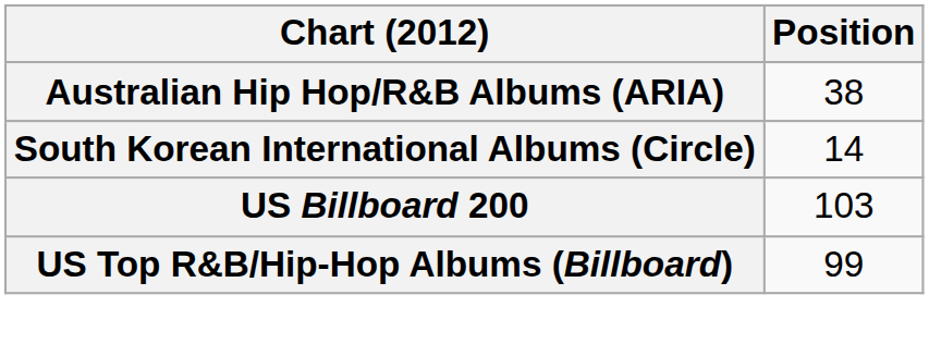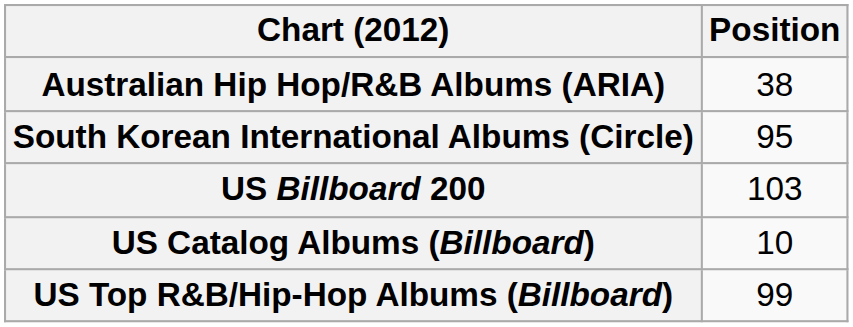 <table class="wikitable plainrowheaders sortable" style="text-align:center;">
 <tr>
 <th scope="col">Chart (2012)</th>
 <th scope="col">Position</th>
 </tr>
 <tr>
 <th scope="row">Australian Hip Hop/R&B Albums (ARIA)</th>
 <td>38</td>
 </tr>
 <tr>
 <th scope="row">South Korean International Albums (Circle)</th>
-<td>14</td>
+<td>95</td>
 </tr>
 <tr>
 <th scope="row">US <em>Billboard</em> 200</th>
 <td>103</td>
 </tr>
 <tr>
+<th scope="row">US Catalog Albums (<em>Billboard</em>)</th>
+<td>10</td>
+</tr>
+<tr>
 <th scope="row">US Top R&B/Hip-Hop Albums (<em>Billboard</em>)</th>
 <td>99</td>
 </tr>
 </table>
